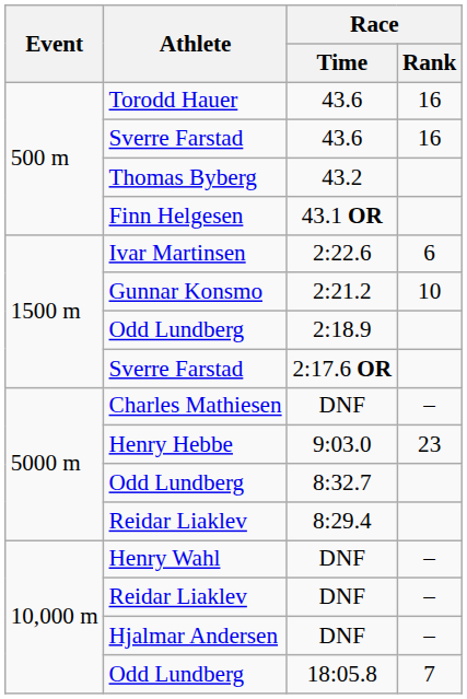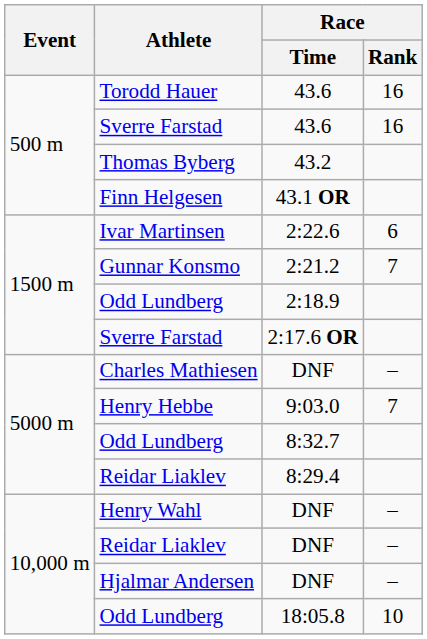 <table class="wikitable" border="1" style="font-size:90%">
 <tr>
 <th rowspan=2>Event</th>
 <th rowspan=2>Athlete</th>
 <th colspan=2>Race</th>
 </tr>
 <tr>
 <th>Time</th>
 <th>Rank</th>
 </tr>
 <tr>
 <td rowspan=4>500 m</td>
 <td><a href='#'>Torodd Hauer</a></td>
 <td align=center>43.6</td>
 <td align=center>16</td>
 </tr>
 <tr>
 <td><a href='#'>Sverre Farstad</a></td>
 <td align=center>43.6</td>
 <td align=center>16</td>
 </tr>
 <tr>
 <td><a href='#'>Thomas Byberg</a></td>
 <td align=center>43.2</td>
 <td align=center></td>
 </tr>
 <tr>
 <td><a href='#'>Finn Helgesen</a></td>
 <td align=center>43.1 <strong>OR</strong></td>
 <td align=center></td>
 </tr>
 <tr>
 <td rowspan=4>1500 m</td>
 <td><a href='#'>Ivar Martinsen</a></td>
 <td align=center>2:22.6</td>
 <td align=center>6</td>
 </tr>
 <tr>
 <td><a href='#'>Gunnar Konsmo</a></td>
 <td align=center>2:21.2</td>
-<td align=center>10</td>
+<td align=center>7</td>
 </tr>
 <tr>
 <td><a href='#'>Odd Lundberg</a></td>
 <td align=center>2:18.9</td>
 <td align=center></td>
 </tr>
 <tr>
 <td><a href='#'>Sverre Farstad</a></td>
 <td align=center>2:17.6 <strong>OR</strong></td>
 <td align=center></td>
 </tr>
 <tr>
 <td rowspan=4>5000 m</td>
 <td><a href='#'>Charles Mathiesen</a></td>
 <td align=center>DNF</td>
 <td align=center>–</td>
 </tr>
 <tr>
 <td><a href='#'>Henry Hebbe</a></td>
 <td align=center>9:03.0</td>
-<td align=center>23</td>
+<td align=center>7</td>
 </tr>
 <tr>
 <td><a href='#'>Odd Lundberg</a></td>
 <td align=center>8:32.7</td>
 <td align=center></td>
 </tr>
 <tr>
 <td><a href='#'>Reidar Liaklev</a></td>
 <td align=center>8:29.4</td>
 <td align=center></td>
 </tr>
 <tr>
 <td rowspan=4>10,000 m</td>
 <td><a href='#'>Henry Wahl</a></td>
 <td align=center>DNF</td>
 <td align=center>–</td>
 </tr>
 <tr>
 <td><a href='#'>Reidar Liaklev</a></td>
 <td align=center>DNF</td>
 <td align=center>–</td>
 </tr>
 <tr>
 <td><a href='#'>Hjalmar Andersen</a></td>
 <td align=center>DNF</td>
 <td align=center>–</td>
 </tr>
 <tr>
 <td><a href='#'>Odd Lundberg</a></td>
 <td align=center>18:05.8</td>
-<td align=center>7</td>
+<td align=center>10</td>
 </tr>
 </table>
